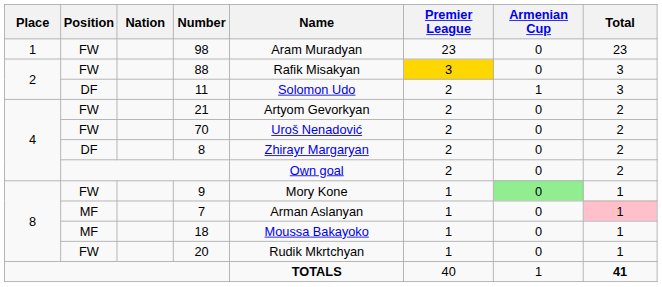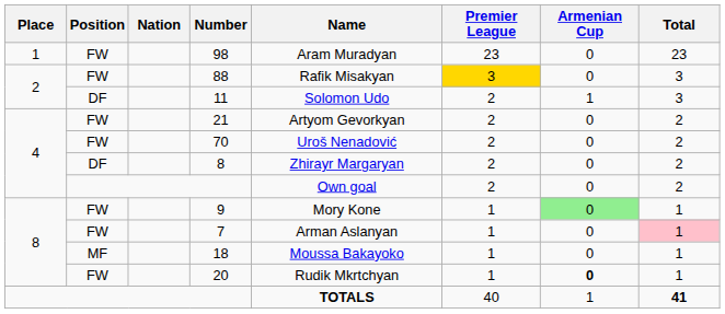 <table class="wikitable" style="font-size: 95%; text-align: center;">
 <tr>
 <th width=60>Place</th>
 <th width=60>Position</th>
 <th width=60>Nation</th>
 <th width=60>Number</th>
 <th width=200>Name</th>
 <th width=100><a href='#'>Premier League</a></th>
 <th width=100><a href='#'>Armenian Cup</a></th>
 <th width=80><strong>Total</strong></th>
 </tr>
 <tr>
 <td>1</td>
 <td>FW</td>
 <td></td>
 <td>98</td>
 <td>Aram Muradyan</td>
 <td>23</td>
 <td>0</td>
 <td>23</td>
 </tr>
 <tr>
 <td rowspan="2">2</td>
 <td>FW</td>
 <td></td>
 <td>88</td>
 <td>Rafik Misakyan</td>
 <td style="background: gold;">3</td>
 <td>0</td>
 <td>3</td>
 </tr>
 <tr>
 <td>DF</td>
 <td></td>
 <td>11</td>
 <td><a href='#'>Solomon Udo</a></td>
 <td>2</td>
 <td>1</td>
 <td>3</td>
 </tr>
 <tr>
 <td rowspan="4">4</td>
 <td>FW</td>
 <td></td>
 <td>21</td>
 <td>Artyom Gevorkyan</td>
 <td>2</td>
 <td>0</td>
 <td>2</td>
 </tr>
 <tr>
 <td>FW</td>
 <td></td>
 <td>70</td>
 <td><a href='#'>Uroš Nenadović</a></td>
 <td>2</td>
 <td>0</td>
 <td>2</td>
 </tr>
 <tr>
 <td>DF</td>
 <td></td>
 <td>8</td>
 <td><a href='#'>Zhirayr Margaryan</a></td>
 <td>2</td>
 <td>0</td>
 <td>2</td>
 </tr>
 <tr>
 <td colspan="3"></td>
 <td><a href='#'>Own goal</a></td>
 <td>2</td>
 <td>0</td>
 <td>2</td>
 </tr>
 <tr>
 <td rowspan="4">8</td>
 <td>FW</td>
 <td></td>
 <td>9</td>
 <td>Mory Kone</td>
 <td>1</td>
 <td style="background: lightgreen;">0</td>
 <td>1</td>
 </tr>
 <tr>
-<td>MF</td>
+<td>FW</td>
 <td></td>
 <td>7</td>
 <td>Arman Aslanyan</td>
 <td>1</td>
 <td>0</td>
 <td style="background: pink;">1</td>
 </tr>
 <tr>
 <td>MF</td>
 <td></td>
 <td>18</td>
 <td><a href='#'>Moussa Bakayoko</a></td>
 <td>1</td>
 <td>0</td>
 <td>1</td>
 </tr>
 <tr>
 <td>FW</td>
 <td></td>
 <td>20</td>
 <td>Rudik Mkrtchyan</td>
 <td>1</td>
-<td>0</td>
+<td><strong>0</strong></td>
 <td>1</td>
 </tr>
 <tr>
 <td colspan="4"></td>
 <td><strong>TOTALS</strong></td>
 <td>40</td>
 <td>1</td>
 <td><strong>41</strong></td>
 </tr>
 </table>
